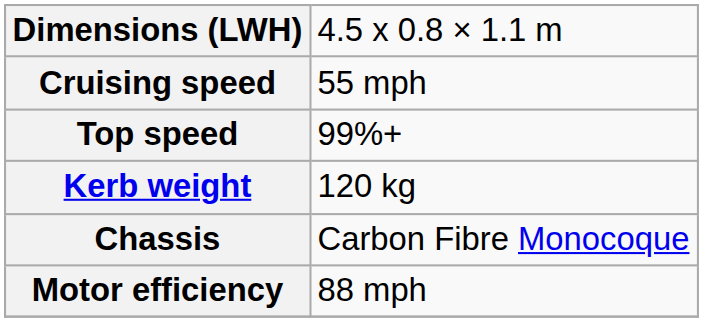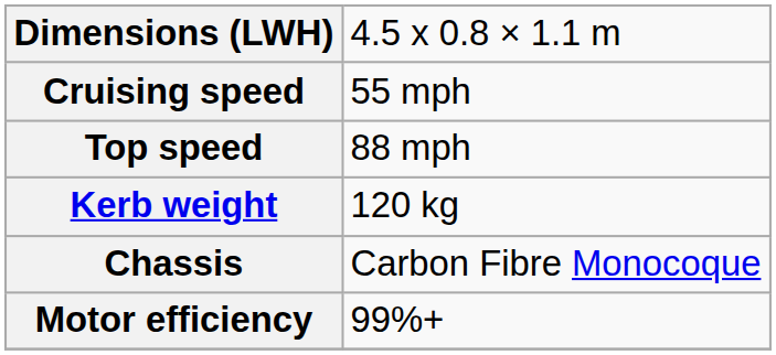 <table class="wikitable">
 <tr>
 <th>Dimensions (LWH)</th>
 <td>4.5 x 0.8 × 1.1 m</td>
 </tr>
 <tr>
 <th>Cruising speed</th>
 <td>55 mph</td>
 </tr>
 <tr>
 <th>Top speed</th>
-<td>99%+</td>
+<td>88 mph</td>
 </tr>
 <tr>
 <th><a href='#'>Kerb weight</a></th>
 <td>120 kg</td>
 </tr>
 <tr>
 <th>Chassis</th>
 <td>Carbon Fibre <a href='#'>Monocoque</a></td>
 </tr>
 <tr>
 <th>Motor efficiency</th>
-<td>88 mph</td>
+<td>99%+</td>
 </tr>
 <tr>
 </tr>
 </table>
